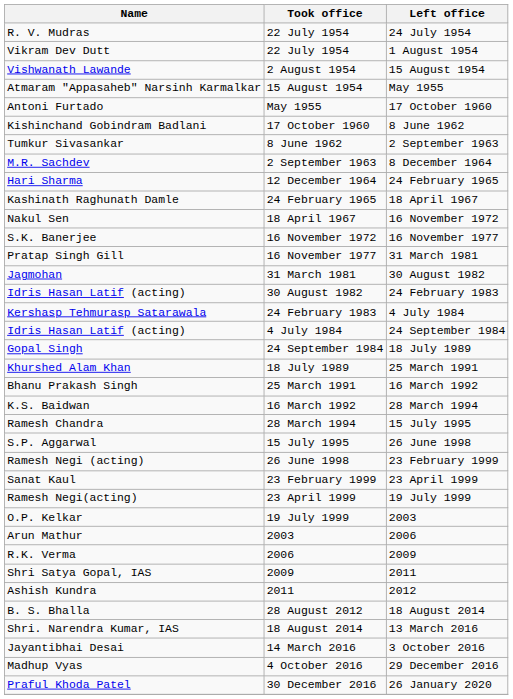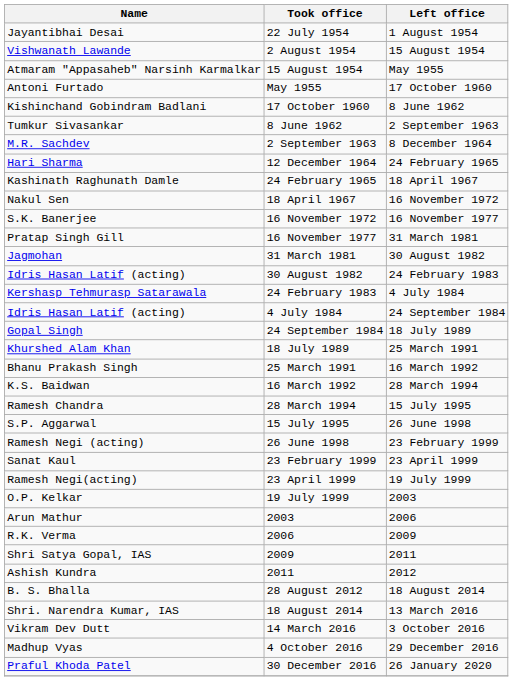 <table class="wikitable sortable">
 <tr>
 <th>Name</th>
 <th>Took office</th>
 <th>Left office</th>
 </tr>
 <tr>
-<td>R. V. Mudras</td>
-<td>22 July 1954</td>
-<td>24 July 1954</td>
-</tr>
-<tr>
-<td>Vikram Dev Dutt</td>
+<td>Jayantibhai Desai</td>
 <td>22 July 1954</td>
 <td>1 August 1954</td>
 </tr>
 <tr>
 <td><a href='#'>Vishwanath Lawande</a></td>
 <td>2 August 1954</td>
 <td>15 August 1954</td>
 </tr>
 <tr>
 <td>Atmaram "Appasaheb" Narsinh Karmalkar</td>
 <td>15 August 1954</td>
 <td>May 1955</td>
 </tr>
 <tr>
 <td>Antoni Furtado</td>
 <td>May 1955</td>
 <td>17 October 1960</td>
 </tr>
 <tr>
 <td>Kishinchand Gobindram Badlani</td>
 <td>17 October 1960</td>
 <td>8 June 1962</td>
 </tr>
 <tr>
 <td>Tumkur Sivasankar</td>
 <td>8 June 1962</td>
 <td>2 September 1963</td>
 </tr>
 <tr>
 <td><a href='#'>M.R. Sachdev</a></td>
 <td>2 September 1963</td>
 <td>8 December 1964</td>
 </tr>
 <tr>
 <td><a href='#'>Hari Sharma</a></td>
 <td>12 December 1964</td>
 <td>24 February 1965</td>
 </tr>
 <tr>
 <td>Kashinath Raghunath Damle</td>
 <td>24 February 1965</td>
 <td>18 April 1967</td>
 </tr>
 <tr>
 <td>Nakul Sen</td>
 <td>18 April 1967</td>
 <td>16 November 1972</td>
 </tr>
 <tr>
 <td>S.K. Banerjee</td>
 <td>16 November 1972</td>
 <td>16 November 1977</td>
 </tr>
 <tr>
 <td>Pratap Singh Gill</td>
 <td>16 November 1977</td>
 <td>31 March 1981</td>
 </tr>
 <tr>
 <td><a href='#'>Jagmohan</a></td>
 <td>31 March 1981</td>
 <td>30 August 1982</td>
 </tr>
 <tr>
 <td><a href='#'>Idris Hasan Latif</a> (acting)</td>
 <td>30 August 1982</td>
 <td>24 February 1983</td>
 </tr>
 <tr>
 <td><a href='#'>Kershasp Tehmurasp Satarawala</a></td>
 <td>24 February 1983</td>
 <td>4 July 1984</td>
 </tr>
 <tr>
 <td><a href='#'>Idris Hasan Latif</a> (acting)</td>
 <td>4 July 1984</td>
 <td>24 September 1984</td>
 </tr>
 <tr>
 <td><a href='#'>Gopal Singh</a></td>
 <td>24 September 1984</td>
 <td>18 July 1989</td>
 </tr>
 <tr>
 <td><a href='#'>Khurshed Alam Khan</a></td>
 <td>18 July 1989</td>
 <td>25 March 1991</td>
 </tr>
 <tr>
 <td>Bhanu Prakash Singh</td>
 <td>25 March 1991</td>
 <td>16 March 1992</td>
 </tr>
 <tr>
 <td>K.S. Baidwan</td>
 <td>16 March 1992</td>
 <td>28 March 1994</td>
 </tr>
 <tr>
 <td>Ramesh Chandra</td>
 <td>28 March 1994</td>
 <td>15 July 1995</td>
 </tr>
 <tr>
 <td>S.P. Aggarwal</td>
 <td>15 July 1995</td>
 <td>26 June 1998</td>
 </tr>
 <tr>
 <td>Ramesh Negi (acting)</td>
 <td>26 June 1998</td>
 <td>23 February 1999</td>
 </tr>
 <tr>
 <td>Sanat Kaul</td>
 <td>23 February 1999</td>
 <td>23 April 1999</td>
 </tr>
 <tr>
 <td>Ramesh Negi(acting)</td>
 <td>23 April 1999</td>
 <td>19 July 1999</td>
 </tr>
 <tr>
 <td>O.P. Kelkar</td>
 <td>19 July 1999</td>
 <td>2003</td>
 </tr>
 <tr>
 <td>Arun Mathur</td>
 <td>2003</td>
 <td>2006</td>
 </tr>
 <tr>
 <td>R.K. Verma</td>
 <td>2006</td>
 <td>2009</td>
 </tr>
 <tr>
 <td>Shri Satya Gopal, IAS</td>
 <td>2009</td>
 <td>2011</td>
 </tr>
 <tr>
 <td>Ashish Kundra</td>
 <td>2011</td>
 <td>2012</td>
 </tr>
 <tr>
 <td>B. S. Bhalla</td>
 <td>28 August 2012</td>
 <td>18 August 2014</td>
 </tr>
 <tr>
 <td>Shri. Narendra Kumar, IAS</td>
 <td>18 August 2014</td>
 <td>13 March 2016</td>
 </tr>
 <tr>
-<td>Jayantibhai Desai</td>
+<td>Vikram Dev Dutt</td>
 <td>14 March 2016</td>
 <td>3 October 2016</td>
 </tr>
 <tr>
 <td>Madhup Vyas</td>
 <td>4 October 2016</td>
 <td>29 December 2016</td>
 </tr>
 <tr>
 <td><a href='#'>Praful Khoda Patel</a></td>
 <td>30 December 2016</td>
 <td>26 January 2020</td>
 </tr>
 <tr>
 </tr>
 </table>
